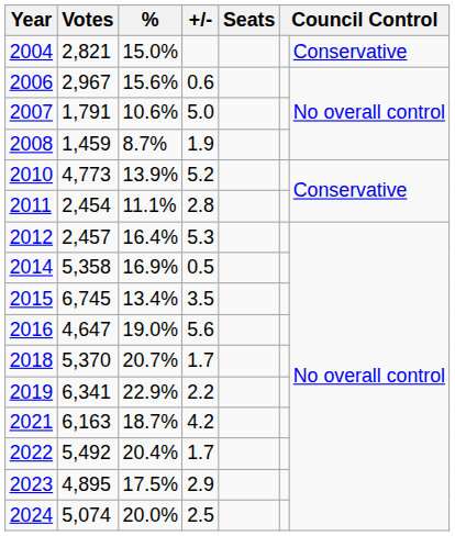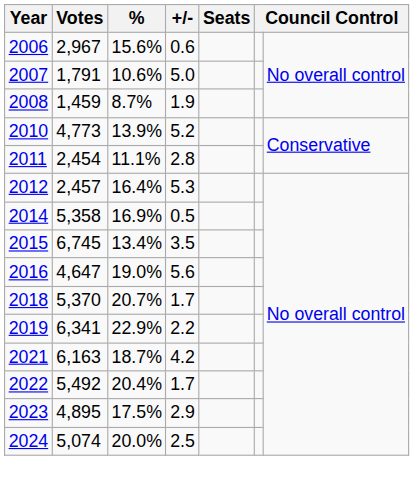 <table class="wikitable">
 <tr>
 <th>Year</th>
 <th>Votes</th>
 <th>%</th>
 <th>+/-</th>
 <th>Seats</th>
 <th colspan="2">Council Control</th>
-</tr>
-<tr>
-<td><a href='#'>2004</a></td>
-<td>2,821</td>
-<td>15.0%</td>
-<td></td>
-<td></td>
-<td></td>
-<td><a href='#'>Conservative</a></td>
 </tr>
 <tr>
 <td><a href='#'>2006</a></td>
 <td>2,967</td>
 <td>15.6%</td>
 <td> 0.6</td>
 <td></td>
 <td></td>
 <td rowspan="3"><a href='#'>No overall control</a></td>
 </tr>
 <tr>
 <td><a href='#'>2007</a></td>
 <td>1,791</td>
 <td>10.6%</td>
 <td> 5.0</td>
 <td></td>
 <td></td>
 </tr>
 <tr>
 <td><a href='#'>2008</a></td>
 <td>1,459</td>
 <td>8.7%</td>
 <td> 1.9</td>
 <td></td>
 <td></td>
 </tr>
 <tr>
 <td><a href='#'>2010</a></td>
 <td>4,773</td>
 <td>13.9%</td>
 <td> 5.2</td>
 <td></td>
 <td></td>
 <td rowspan="2"><a href='#'>Conservative</a></td>
 </tr>
 <tr>
 <td><a href='#'>2011</a></td>
 <td>2,454</td>
 <td>11.1%</td>
 <td> 2.8</td>
 <td></td>
 <td></td>
 </tr>
 <tr>
 <td><a href='#'>2012</a></td>
 <td>2,457</td>
 <td>16.4%</td>
 <td> 5.3</td>
 <td></td>
 <td></td>
 <td rowspan="10"><a href='#'>No overall control</a></td>
 </tr>
 <tr>
 <td><a href='#'>2014</a></td>
 <td>5,358</td>
 <td>16.9%</td>
 <td> 0.5</td>
 <td></td>
 <td></td>
 </tr>
 <tr>
 <td><a href='#'>2015</a></td>
 <td>6,745</td>
 <td>13.4%</td>
 <td> 3.5</td>
 <td></td>
 <td></td>
 </tr>
 <tr>
 <td><a href='#'>2016</a></td>
 <td>4,647</td>
 <td>19.0%</td>
 <td> 5.6</td>
 <td></td>
 <td></td>
 </tr>
 <tr>
 <td><a href='#'>2018</a></td>
 <td>5,370</td>
 <td>20.7%</td>
 <td> 1.7</td>
 <td></td>
 <td></td>
 </tr>
 <tr>
 <td><a href='#'>2019</a></td>
 <td>6,341</td>
 <td>22.9%</td>
 <td> 2.2</td>
 <td></td>
 <td></td>
 </tr>
 <tr>
 <td><a href='#'>2021</a></td>
 <td>6,163</td>
 <td>18.7%</td>
 <td> 4.2</td>
 <td></td>
 <td></td>
 </tr>
 <tr>
 <td><a href='#'>2022</a></td>
 <td>5,492</td>
 <td>20.4%</td>
 <td> 1.7</td>
 <td></td>
 <td></td>
 </tr>
 <tr>
 <td><a href='#'>2023</a></td>
 <td>4,895</td>
 <td>17.5%</td>
 <td> 2.9</td>
 <td></td>
 <td></td>
 </tr>
 <tr>
 <td><a href='#'>2024</a></td>
 <td>5,074</td>
 <td>20.0%</td>
 <td> 2.5</td>
 <td></td>
 <td></td>
 </tr>
 </table>
